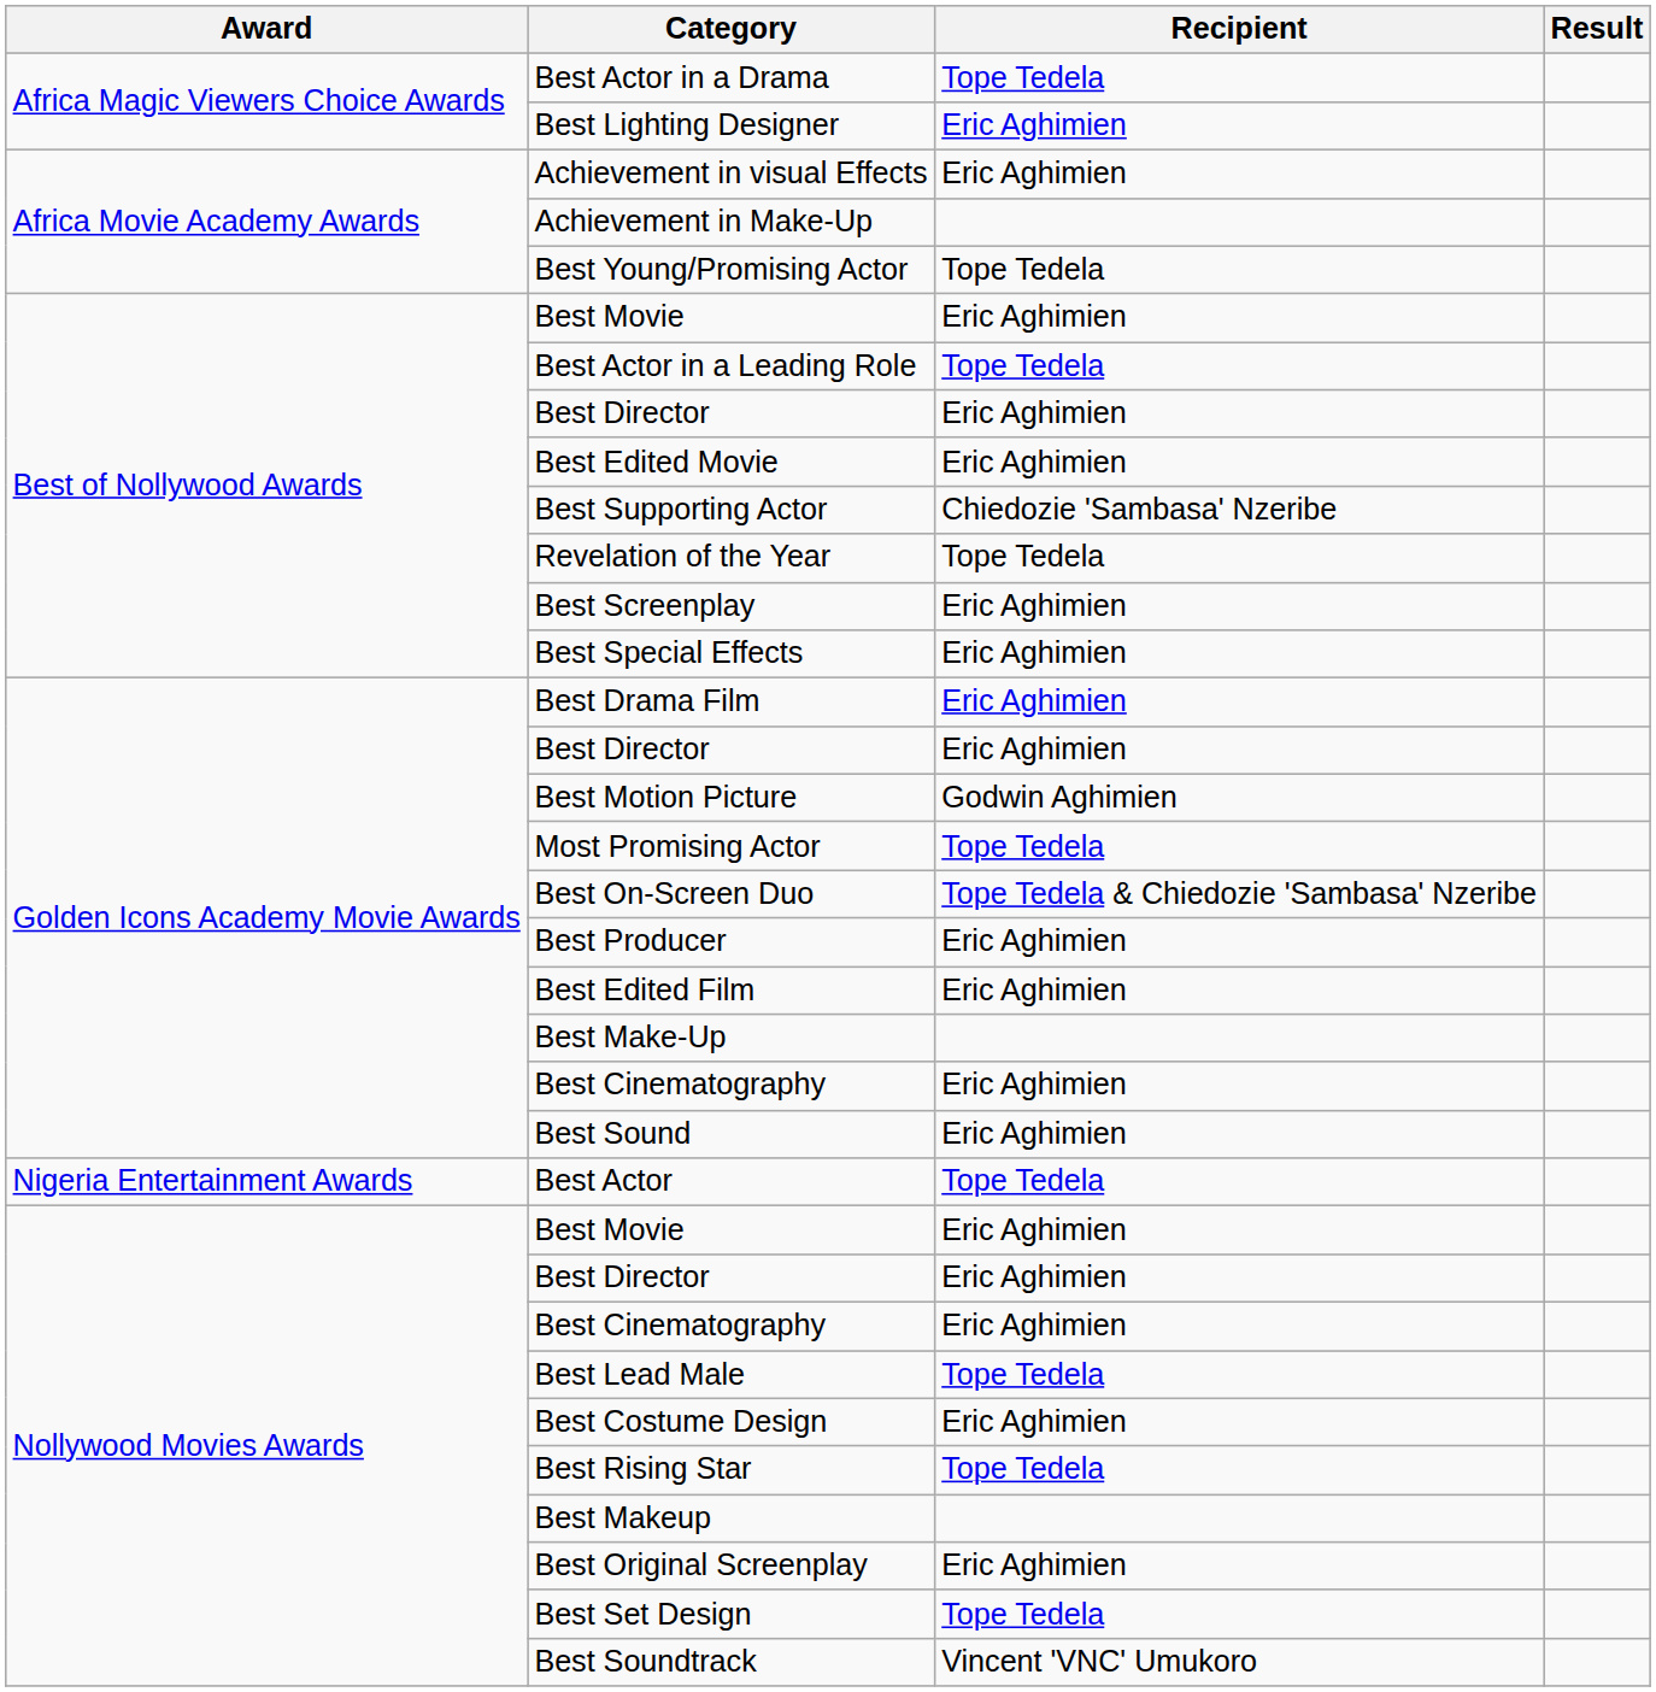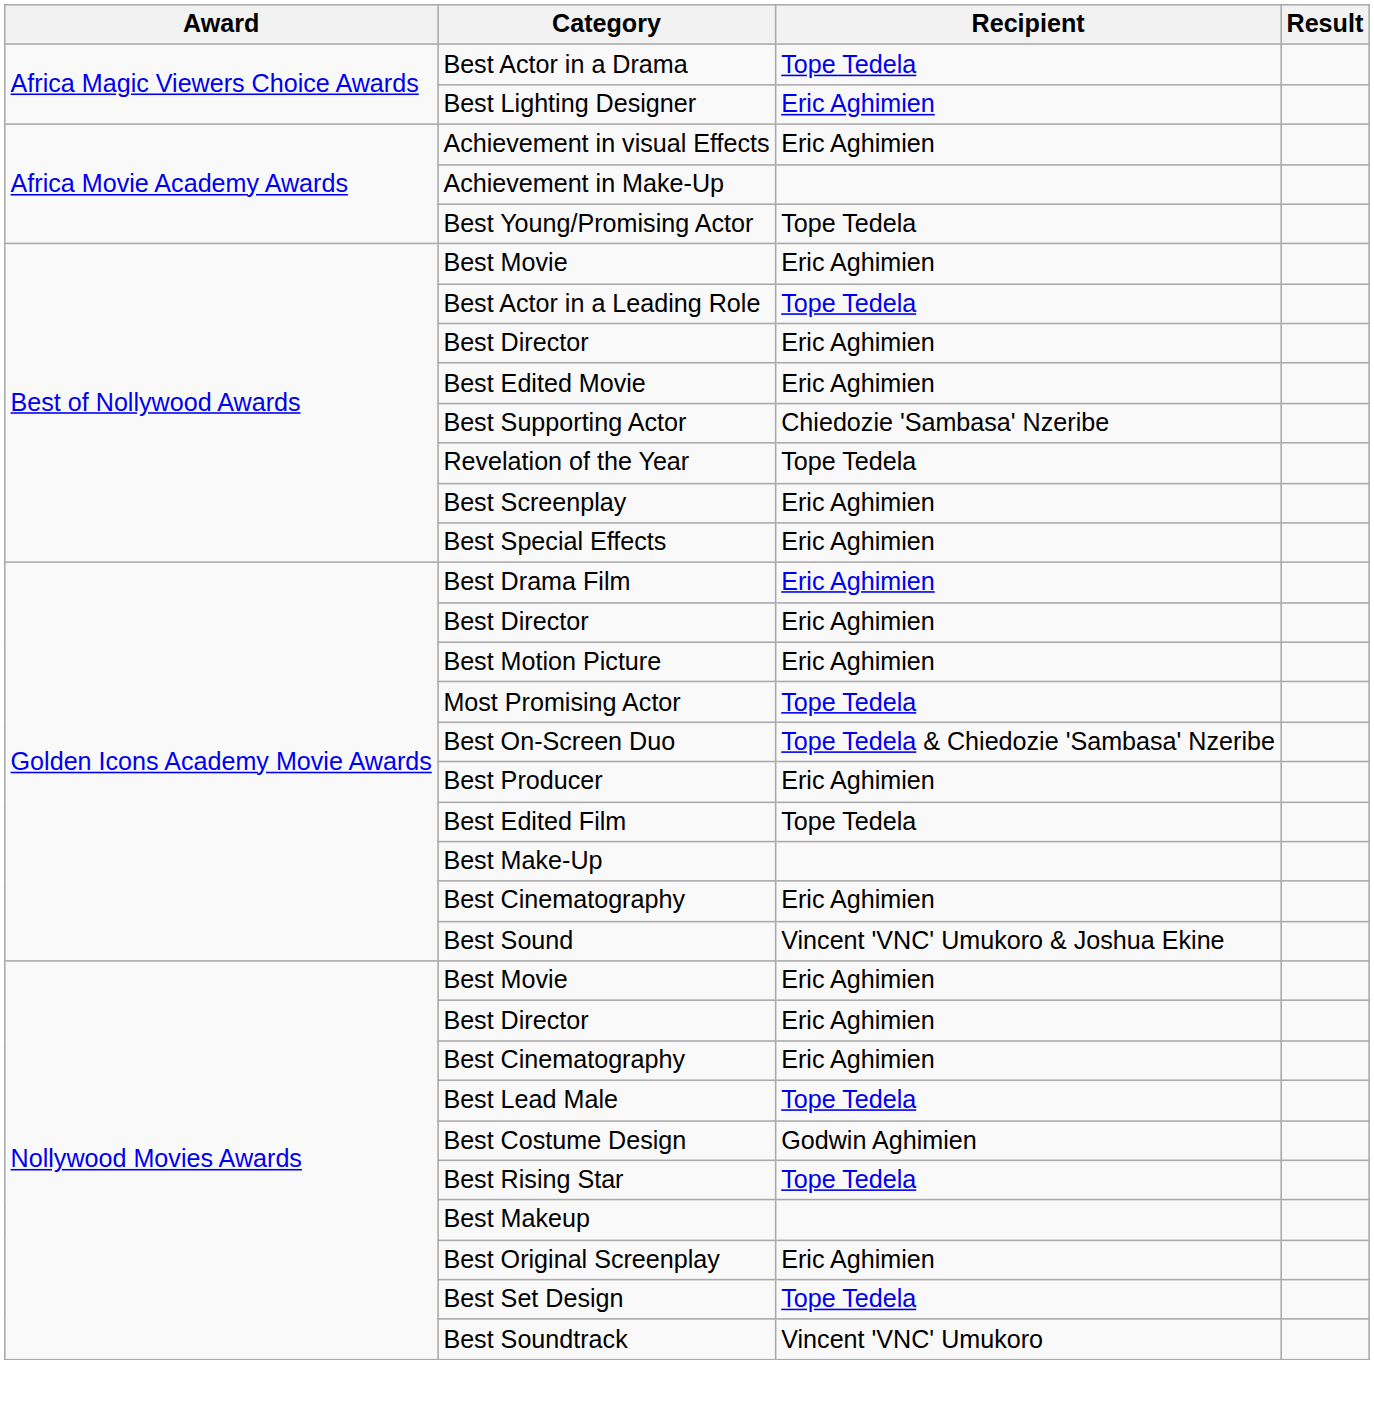 <table class="wikitable">
 <tr>
 <th>Award</th>
 <th>Category</th>
 <th>Recipient</th>
 <th>Result</th>
 </tr>
 <tr>
 <td rowspan=2><a href='#'>Africa Magic Viewers Choice Awards</a></td>
 <td>Best Actor in a Drama</td>
 <td><a href='#'>Tope Tedela</a></td>
 <td></td>
 </tr>
 <tr>
 <td>Best Lighting Designer</td>
 <td><a href='#'>Eric Aghimien</a></td>
 <td></td>
 </tr>
 <tr>
 <td rowspan=3><a href='#'>Africa Movie Academy Awards</a></td>
 <td>Achievement in visual Effects</td>
 <td>Eric Aghimien</td>
 <td></td>
 </tr>
 <tr>
 <td>Achievement in Make-Up</td>
 <td></td>
 <td></td>
 </tr>
 <tr>
 <td>Best Young/Promising Actor</td>
 <td>Tope Tedela</td>
 <td></td>
 </tr>
 <tr>
 <td rowspan=8><a href='#'>Best of Nollywood Awards</a></td>
 <td>Best Movie</td>
 <td>Eric Aghimien</td>
 <td></td>
 </tr>
 <tr>
 <td>Best Actor in a Leading Role</td>
 <td><a href='#'>Tope Tedela</a></td>
 <td></td>
 </tr>
 <tr>
 <td>Best Director</td>
 <td>Eric Aghimien</td>
 <td></td>
 </tr>
 <tr>
 <td>Best Edited Movie</td>
 <td>Eric Aghimien</td>
 <td></td>
 </tr>
 <tr>
 <td>Best Supporting Actor</td>
 <td>Chiedozie 'Sambasa' Nzeribe</td>
 <td></td>
 </tr>
 <tr>
 <td>Revelation of the Year</td>
 <td>Tope Tedela</td>
 <td></td>
 </tr>
 <tr>
 <td>Best Screenplay</td>
 <td>Eric Aghimien</td>
 <td></td>
 </tr>
 <tr>
 <td>Best Special Effects</td>
 <td>Eric Aghimien</td>
 <td></td>
 </tr>
 <tr>
 <td rowspan=10><a href='#'>Golden Icons Academy Movie Awards</a></td>
 <td>Best Drama Film</td>
 <td><a href='#'>Eric Aghimien</a></td>
 <td></td>
 </tr>
 <tr>
 <td>Best Director</td>
 <td>Eric Aghimien</td>
 <td></td>
 </tr>
 <tr>
 <td>Best Motion Picture</td>
-<td>Godwin Aghimien</td>
+<td>Eric Aghimien</td>
 <td></td>
 </tr>
 <tr>
 <td>Most Promising Actor</td>
 <td><a href='#'>Tope Tedela</a></td>
 <td></td>
 </tr>
 <tr>
 <td>Best On-Screen Duo</td>
 <td><a href='#'>Tope Tedela</a> & Chiedozie 'Sambasa' Nzeribe</td>
 <td></td>
 </tr>
 <tr>
 <td>Best Producer</td>
 <td>Eric Aghimien</td>
 <td></td>
 </tr>
 <tr>
 <td>Best Edited Film</td>
-<td>Eric Aghimien</td>
+<td>Tope Tedela</td>
 <td></td>
 </tr>
 <tr>
 <td>Best Make-Up</td>
 <td></td>
 <td></td>
 </tr>
 <tr>
 <td>Best Cinematography</td>
 <td>Eric Aghimien</td>
 <td></td>
 </tr>
 <tr>
 <td>Best Sound</td>
-<td>Eric Aghimien</td>
-<td></td>
-</tr>
-<tr>
-<td><a href='#'>Nigeria Entertainment Awards</a></td>
-<td>Best Actor</td>
-<td><a href='#'>Tope Tedela</a></td>
+<td>Vincent 'VNC' Umukoro & Joshua Ekine</td>
 <td></td>
 </tr>
 <tr>
 <td rowspan=10><a href='#'>Nollywood Movies Awards</a></td>
 <td>Best Movie</td>
 <td>Eric Aghimien</td>
 <td></td>
 </tr>
 <tr>
 <td>Best Director</td>
 <td>Eric Aghimien</td>
 <td></td>
 </tr>
 <tr>
 <td>Best Cinematography</td>
 <td>Eric Aghimien</td>
 <td></td>
 </tr>
 <tr>
 <td>Best Lead Male</td>
 <td><a href='#'>Tope Tedela</a></td>
 <td></td>
 </tr>
 <tr>
 <td>Best Costume Design</td>
-<td>Eric Aghimien</td>
+<td>Godwin Aghimien</td>
 <td></td>
 </tr>
 <tr>
 <td>Best Rising Star</td>
 <td><a href='#'>Tope Tedela</a></td>
 <td></td>
 </tr>
 <tr>
 <td>Best Makeup</td>
 <td></td>
 <td></td>
 </tr>
 <tr>
 <td>Best Original Screenplay</td>
 <td>Eric Aghimien</td>
 <td></td>
 </tr>
 <tr>
 <td>Best Set Design</td>
 <td><a href='#'>Tope Tedela</a></td>
 <td></td>
 </tr>
 <tr>
 <td>Best Soundtrack</td>
 <td>Vincent 'VNC' Umukoro</td>
 <td></td>
 </tr>
 </table>
